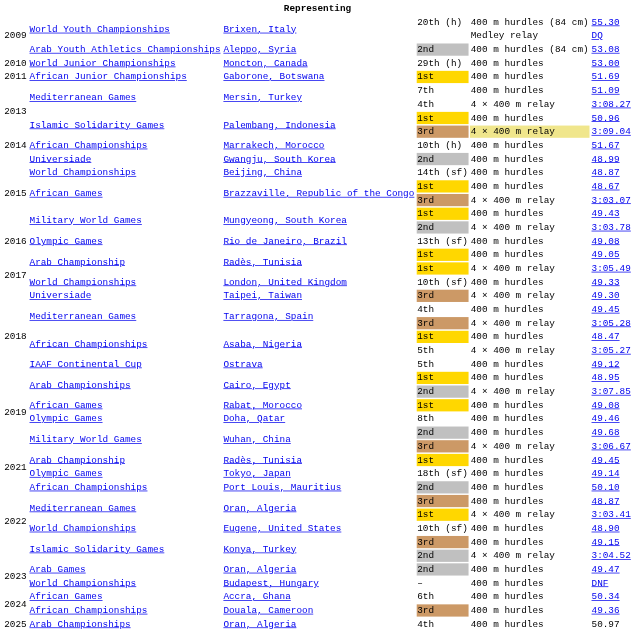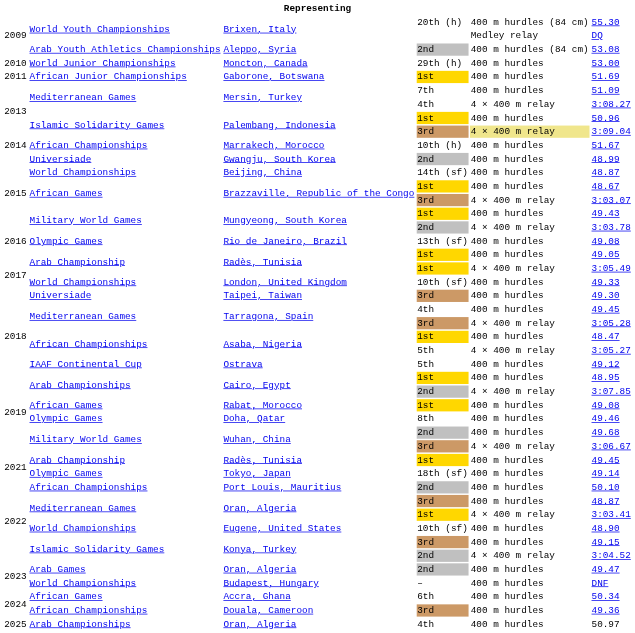 <table>
 <tr>
 <th colspan="6">Representing </th>
 </tr>
 <tr>
 <td rowspan=3>2009</td>
 <td rowspan=2><a href='#'>World Youth Championships</a></td>
 <td rowspan=2><a href='#'>Brixen, Italy</a></td>
 <td>20th (h)</td>
 <td>400 m hurdles (84 cm)</td>
 <td><a href='#'>55.30</a></td>
 </tr>
 <tr>
 <td></td>
 <td>Medley relay</td>
 <td><a href='#'>DQ</a></td>
 </tr>
 <tr>
 <td><a href='#'>Arab Youth Athletics Championships</a></td>
 <td><a href='#'>Aleppo, Syria</a></td>
 <td bgcolor=silver>2nd</td>
 <td>400 m hurdles (84 cm)</td>
 <td><a href='#'>53.08</a></td>
 </tr>
 <tr>
 <td>2010</td>
 <td><a href='#'>World Junior Championships</a></td>
 <td><a href='#'>Moncton, Canada</a></td>
 <td>29th (h)</td>
 <td>400 m hurdles</td>
 <td><a href='#'>53.00</a></td>
 </tr>
 <tr>
 <td>2011</td>
 <td><a href='#'>African Junior Championships</a></td>
 <td><a href='#'>Gaborone, Botswana</a></td>
 <td bgcolor=gold>1st</td>
 <td>400 m hurdles</td>
 <td><a href='#'>51.69</a></td>
 </tr>
 <tr>
 <td rowspan=4>2013</td>
 <td rowspan=2><a href='#'>Mediterranean Games</a></td>
 <td rowspan=2><a href='#'>Mersin, Turkey</a></td>
 <td>7th</td>
 <td>400 m hurdles</td>
 <td><a href='#'>51.09</a></td>
 </tr>
 <tr>
 <td>4th</td>
 <td>4 × 400 m relay</td>
 <td><a href='#'>3:08.27</a></td>
 </tr>
 <tr>
 <td rowspan=2><a href='#'>Islamic Solidarity Games</a></td>
 <td rowspan=2><a href='#'>Palembang, Indonesia</a></td>
 <td bgcolor=gold>1st</td>
 <td>400 m hurdles</td>
 <td><a href='#'>50.96</a></td>
 </tr>
 <tr>
 <td bgcolor=cc9966>3rd</td>
 <td style="background: khaki;">4 × 400 m relay</td>
 <td><a href='#'>3:09.04</a></td>
 </tr>
 <tr>
 <td>2014</td>
 <td><a href='#'>African Championships</a></td>
 <td><a href='#'>Marrakech, Morocco</a></td>
 <td>10th (h)</td>
 <td>400 m hurdles</td>
 <td><a href='#'>51.67</a></td>
 </tr>
 <tr>
 <td rowspan=6>2015</td>
 <td><a href='#'>Universiade</a></td>
 <td><a href='#'>Gwangju, South Korea</a></td>
 <td bgcolor=silver>2nd</td>
 <td>400 m hurdles</td>
 <td><a href='#'>48.99</a></td>
 </tr>
 <tr>
 <td><a href='#'>World Championships</a></td>
 <td><a href='#'>Beijing, China</a></td>
 <td>14th (sf)</td>
 <td>400 m hurdles</td>
 <td><a href='#'>48.87</a></td>
 </tr>
 <tr>
 <td rowspan=2><a href='#'>African Games</a></td>
 <td rowspan=2><a href='#'>Brazzaville, Republic of the Congo</a></td>
 <td bgcolor=gold>1st</td>
 <td>400 m hurdles</td>
 <td><a href='#'>48.67</a></td>
 </tr>
 <tr>
 <td bgcolor=cc9966>3rd</td>
 <td>4 × 400 m relay</td>
 <td><a href='#'>3:03.07</a></td>
 </tr>
 <tr>
 <td rowspan=2><a href='#'>Military World Games</a></td>
 <td rowspan=2><a href='#'>Mungyeong, South Korea</a></td>
 <td bgcolor=gold>1st</td>
 <td>400 m hurdles</td>
 <td><a href='#'>49.43</a></td>
 </tr>
 <tr>
 <td bgcolor=silver>2nd</td>
 <td>4 × 400 m relay</td>
 <td><a href='#'>3:03.78</a></td>
 </tr>
 <tr>
 <td>2016</td>
 <td><a href='#'>Olympic Games</a></td>
 <td><a href='#'>Rio de Janeiro, Brazil</a></td>
 <td>13th (sf)</td>
 <td>400 m hurdles</td>
 <td><a href='#'>49.08</a></td>
 </tr>
 <tr>
 <td rowspan=4>2017</td>
 <td rowspan=2><a href='#'>Arab Championship</a></td>
 <td rowspan=2><a href='#'>Radès, Tunisia</a></td>
 <td bgcolor=gold>1st</td>
 <td>400 m hurdles</td>
 <td><a href='#'>49.05</a></td>
 </tr>
 <tr>
 <td bgcolor=gold>1st</td>
 <td>4 × 400 m relay</td>
 <td><a href='#'>3:05.49</a></td>
 </tr>
 <tr>
 <td><a href='#'>World Championships</a></td>
 <td><a href='#'>London, United Kingdom</a></td>
 <td>10th (sf)</td>
 <td>400 m hurdles</td>
 <td><a href='#'>49.33</a></td>
 </tr>
 <tr>
 <td><a href='#'>Universiade</a></td>
 <td><a href='#'>Taipei, Taiwan</a></td>
 <td bgcolor=cc9966>3rd</td>
-<td>4 × 400 m relay</td>
+<td>400 m hurdles</td>
 <td><a href='#'>49.30</a></td>
 </tr>
 <tr>
 <td rowspan=5>2018</td>
 <td rowspan=2><a href='#'>Mediterranean Games</a></td>
 <td rowspan=2><a href='#'>Tarragona, Spain</a></td>
 <td>4th</td>
 <td>400 m hurdles</td>
 <td><a href='#'>49.45</a></td>
 </tr>
 <tr>
 <td bgcolor=cc9966>3rd</td>
 <td>4 × 400 m relay</td>
 <td><a href='#'>3:05.28</a></td>
 </tr>
 <tr>
 <td rowspan=2><a href='#'>African Championships</a></td>
 <td rowspan=2><a href='#'>Asaba, Nigeria</a></td>
 <td bgcolor=gold>1st</td>
 <td>400 m hurdles</td>
 <td><a href='#'>48.47</a></td>
 </tr>
 <tr>
 <td>5th</td>
 <td>4 × 400 m relay</td>
 <td><a href='#'>3:05.27</a></td>
 </tr>
 <tr>
 <td rowspan=1><a href='#'>IAAF Continental Cup</a></td>
 <td rowspan=1><a href='#'>Ostrava</a></td>
 <td>5th</td>
 <td>400 m hurdles</td>
 <td><a href='#'>49.12</a></td>
 </tr>
 <tr>
 <td rowspan=6>2019</td>
 <td rowspan=2><a href='#'>Arab Championships</a></td>
 <td rowspan=2><a href='#'>Cairo, Egypt</a></td>
 <td bgcolor=gold>1st</td>
 <td>400 m hurdles</td>
 <td><a href='#'>48.95</a></td>
 </tr>
 <tr>
 <td bgcolor=silver>2nd</td>
 <td>4 × 400 m relay</td>
 <td><a href='#'>3:07.85</a></td>
 </tr>
 <tr>
 <td><a href='#'>African Games</a></td>
 <td><a href='#'>Rabat, Morocco</a></td>
 <td bgcolor=gold>1st</td>
 <td>400 m hurdles</td>
 <td><a href='#'>49.08</a></td>
 </tr>
 <tr>
 <td><a href='#'>Olympic Games</a></td>
 <td><a href='#'>Doha, Qatar</a></td>
 <td>8th</td>
 <td>400 m hurdles</td>
 <td><a href='#'>49.46</a></td>
 </tr>
 <tr>
 <td rowspan=2><a href='#'>Military World Games</a></td>
 <td rowspan=2><a href='#'>Wuhan, China</a></td>
 <td bgcolor=Silver>2nd</td>
 <td>400 m hurdles</td>
 <td><a href='#'>49.68</a></td>
 </tr>
 <tr>
 <td bgcolor=cc9966>3rd</td>
 <td>4 × 400 m relay</td>
 <td><a href='#'>3:06.67</a></td>
 </tr>
 <tr>
 <td rowspan=2>2021</td>
 <td><a href='#'>Arab Championship</a></td>
 <td><a href='#'>Radès, Tunisia</a></td>
 <td bgcolor=gold>1st</td>
 <td>400 m hurdles</td>
 <td><a href='#'>49.45</a></td>
 </tr>
 <tr>
 <td><a href='#'>Olympic Games</a></td>
 <td><a href='#'>Tokyo, Japan</a></td>
 <td>18th (sf)</td>
 <td>400 m hurdles</td>
 <td><a href='#'>49.14</a></td>
 </tr>
 <tr>
 <td rowspan=6>2022</td>
 <td><a href='#'>African Championships</a></td>
 <td><a href='#'>Port Louis, Mauritius</a></td>
 <td bgcolor=silver>2nd</td>
 <td>400 m hurdles</td>
 <td><a href='#'>50.10</a></td>
 </tr>
 <tr>
 <td rowspan=2><a href='#'>Mediterranean Games</a></td>
 <td rowspan=2><a href='#'>Oran, Algeria</a></td>
 <td bgcolor=cc9966>3rd</td>
 <td>400 m hurdles</td>
 <td><a href='#'>48.87</a></td>
 </tr>
 <tr>
 <td bgcolor=gold>1st</td>
 <td>4 × 400 m relay</td>
 <td><a href='#'>3:03.41</a></td>
 </tr>
 <tr>
 <td><a href='#'>World Championships</a></td>
 <td><a href='#'>Eugene, United States</a></td>
 <td>10th (sf)</td>
 <td>400 m hurdles</td>
 <td><a href='#'>48.90</a></td>
 </tr>
 <tr>
 <td rowspan=2><a href='#'>Islamic Solidarity Games</a></td>
 <td rowspan=2><a href='#'>Konya, Turkey</a></td>
 <td bgcolor=cc9966>3rd</td>
 <td>400 m hurdles</td>
 <td><a href='#'>49.15</a></td>
 </tr>
 <tr>
 <td bgcolor=Silver>2nd</td>
 <td>4 × 400 m relay</td>
 <td><a href='#'>3:04.52</a></td>
 </tr>
 <tr>
 <td rowspan=2>2023</td>
 <td><a href='#'>Arab Games</a></td>
 <td><a href='#'>Oran, Algeria</a></td>
 <td bgcolor=silver>2nd</td>
 <td>400 m hurdles</td>
 <td><a href='#'>49.47</a></td>
 </tr>
 <tr>
 <td><a href='#'>World Championships</a></td>
 <td><a href='#'>Budapest, Hungary</a></td>
 <td>–</td>
 <td>400 m hurdles</td>
 <td><a href='#'>DNF</a></td>
 </tr>
 <tr>
 <td rowspan=2>2024</td>
 <td><a href='#'>African Games</a></td>
 <td><a href='#'>Accra, Ghana</a></td>
 <td>6th</td>
 <td>400 m hurdles</td>
 <td><a href='#'>50.34</a></td>
 </tr>
 <tr>
 <td><a href='#'>African Championships</a></td>
 <td><a href='#'>Douala, Cameroon</a></td>
 <td bgcolor=cc9966>3rd</td>
 <td>400 m hurdles</td>
 <td><a href='#'>49.36</a></td>
 </tr>
 <tr>
 <td>2025</td>
 <td><a href='#'>Arab Championships</a></td>
 <td><a href='#'>Oran, Algeria</a></td>
 <td>4th</td>
 <td>400 m hurdles</td>
 <td>50.97</td>
 </tr>
 </table>
